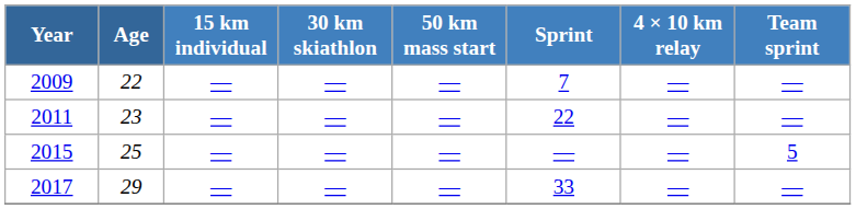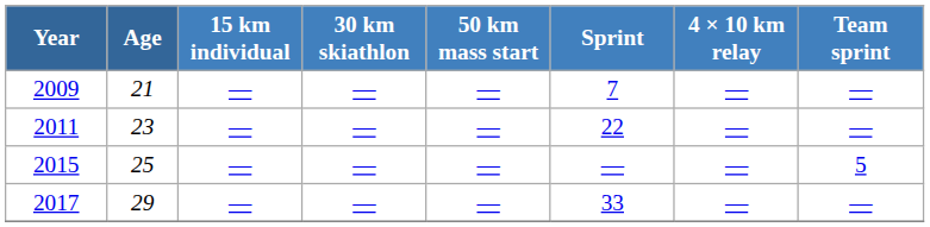 <table class="wikitable" style="font-size:95%; text-align:center; border:grey solid 1px; border-collapse:collapse; background:#ffffff;">
 <tr>
 <th style="background-color:#369; color:white; width:60px;"> Year </th>
 <th style="background-color:#369; color:white; width:40px;"> Age </th>
 <th style="background-color:#4180be; color:white; width:75px;"> 15 km <br> individual </th>
 <th style="background-color:#4180be; color:white; width:75px;"> 30 km <br> skiathlon </th>
 <th style="background-color:#4180be; color:white; width:75px;"> 50 km <br> mass start </th>
 <th style="background-color:#4180be; color:white; width:75px;"> Sprint </th>
 <th style="background-color:#4180be; color:white; width:75px;"> 4 × 10 km <br> relay </th>
 <th style="background-color:#4180be; color:white; width:75px;"> Team <br> sprint </th>
 </tr>
 <tr>
 <td><a href='#'>2009</a></td>
-<td><em>22</em></td>
+<td><em>21</em></td>
 <td><a href='#'>—</a></td>
 <td><a href='#'>—</a></td>
 <td><a href='#'>—</a></td>
 <td><a href='#'>7</a></td>
 <td><a href='#'>—</a></td>
 <td><a href='#'>—</a></td>
 </tr>
 <tr>
 <td><a href='#'>2011</a></td>
 <td><em>23</em></td>
 <td><a href='#'>—</a></td>
 <td><a href='#'>—</a></td>
 <td><a href='#'>—</a></td>
 <td><a href='#'>22</a></td>
 <td><a href='#'>—</a></td>
 <td><a href='#'>—</a></td>
 </tr>
 <tr>
 <td><a href='#'>2015</a></td>
 <td><em>25</em></td>
 <td><a href='#'>—</a></td>
 <td><a href='#'>—</a></td>
 <td><a href='#'>—</a></td>
 <td><a href='#'>—</a></td>
 <td><a href='#'>—</a></td>
 <td><a href='#'>5</a></td>
 </tr>
 <tr>
 <td><a href='#'>2017</a></td>
 <td><em>29</em></td>
 <td><a href='#'>—</a></td>
 <td><a href='#'>—</a></td>
 <td><a href='#'>—</a></td>
 <td><a href='#'>33</a></td>
 <td><a href='#'>—</a></td>
 <td><a href='#'>—</a></td>
 </tr>
 <tr>
 </tr>
 </table>
